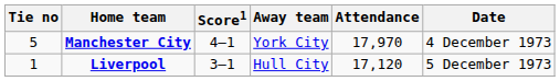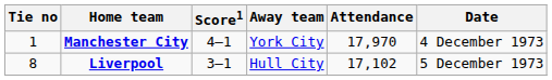 <table class="wikitable" style="text-align: center">
 <tr>
 <th>Tie no</th>
 <th>Home team</th>
 <th>Score<sup>1</sup></th>
 <th>Away team</th>
 <th>Attendance</th>
 <th>Date</th>
 </tr>
 <tr>
-<td>5</td>
+<td>1</td>
 <td><strong><a href='#'>Manchester City</a></strong></td>
 <td>4–1</td>
 <td><a href='#'>York City</a></td>
 <td>17,970</td>
 <td>4 December 1973</td>
 </tr>
 <tr>
-<td>1</td>
+<td>8</td>
 <td><strong><a href='#'>Liverpool</a></strong></td>
 <td>3–1</td>
 <td><a href='#'>Hull City</a></td>
-<td>17,120</td>
+<td>17,102</td>
 <td>5 December 1973</td>
 </tr>
 <tr>
 </tr>
 </table>
